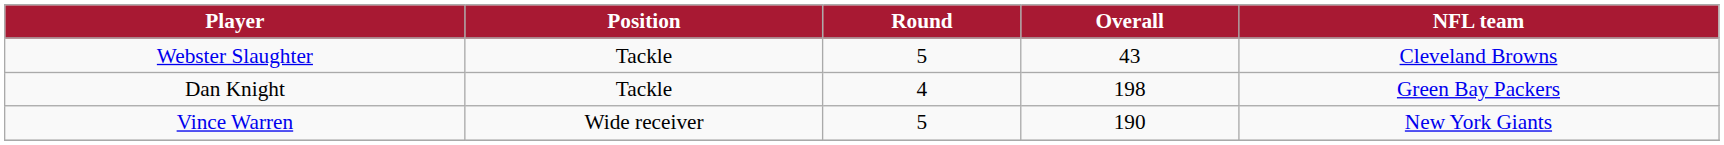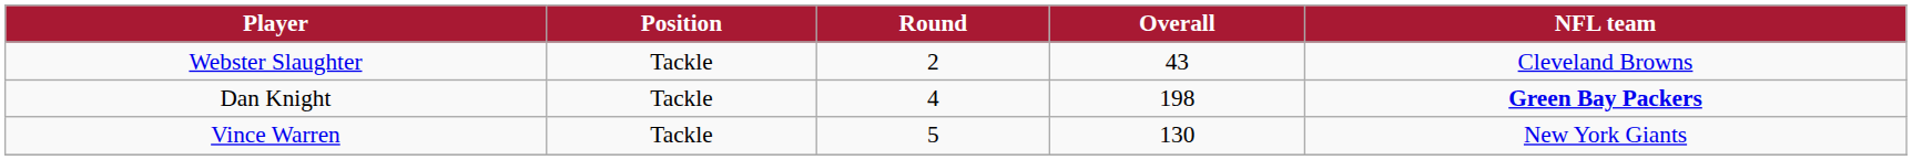 <table class="wikitable" width="65%">
 <tr>
 <th style="background:#A81933;color:#FFFFFF;">Player</th>
 <th style="background:#A81933;color:#FFFFFF;">Position</th>
 <th style="background:#A81933;color:#FFFFFF;">Round</th>
 <th style="background:#A81933;color:#FFFFFF;">Overall</th>
 <th style="background:#A81933;color:#FFFFFF;">NFL team</th>
 </tr>
 <tr align="center" bgcolor="">
 <td><a href='#'>Webster Slaughter</a></td>
 <td>Tackle</td>
-<td>5</td>
+<td>2</td>
 <td>43</td>
 <td><a href='#'>Cleveland Browns</a></td>
 </tr>
 <tr align="center" bgcolor="">
 <td>Dan Knight</td>
 <td>Tackle</td>
 <td>4</td>
 <td>198</td>
-<td><a href='#'>Green Bay Packers</a></td>
+<td><strong><a href='#'>Green Bay Packers</a></strong></td>
 </tr>
 <tr align="center" bgcolor="">
 <td><a href='#'>Vince Warren</a></td>
-<td>Wide receiver</td>
+<td>Tackle</td>
 <td>5</td>
-<td>190</td>
+<td>130</td>
 <td><a href='#'>New York Giants</a></td>
 </tr>
 <tr align="center" bgcolor="">
 </tr>
 </table>
